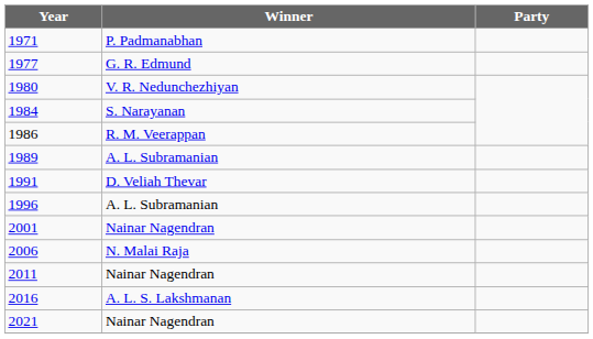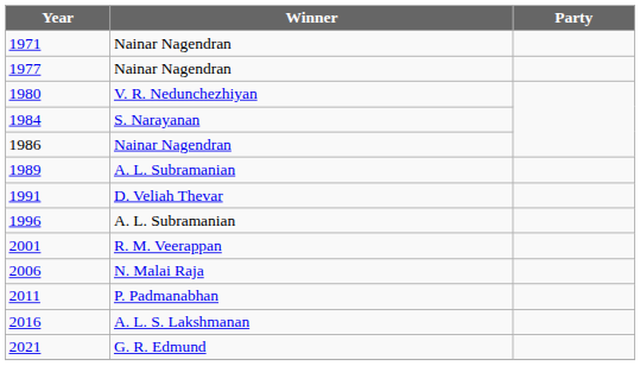 <table class="wikitable" width="50%">
 <tr>
 <th style="background-color:#666666; color:white">Year</th>
 <th style="background-color:#666666; color:white">Winner</th>
 <th style="background-color:#666666; color:white" colspan="2">Party</th>
 </tr>
 <tr>
 <td><a href='#'>1971</a></td>
-<td><a href='#'>P. Padmanabhan</a></td>
+<td>Nainar Nagendran</td>
 <td></td>
 </tr>
 <tr>
 <td><a href='#'>1977</a></td>
-<td><a href='#'>G. R. Edmund</a></td>
+<td>Nainar Nagendran</td>
 <td></td>
 </tr>
 <tr>
 <td><a href='#'>1980</a></td>
 <td><a href='#'>V. R. Nedunchezhiyan</a></td>
 </tr>
 <tr>
 <td><a href='#'>1984</a></td>
 <td><a href='#'>S. Narayanan</a></td>
 </tr>
 <tr>
 <td>1986</td>
-<td><a href='#'>R. M. Veerappan</a></td>
+<td><a href='#'>Nainar Nagendran</a></td>
 </tr>
 <tr>
 <td><a href='#'>1989</a></td>
 <td><a href='#'>A. L. Subramanian</a></td>
 <td></td>
 </tr>
 <tr>
 <td><a href='#'>1991</a></td>
 <td><a href='#'>D. Veliah Thevar</a></td>
 <td></td>
 </tr>
 <tr>
 <td><a href='#'>1996</a></td>
 <td>A. L. Subramanian</td>
 <td></td>
 </tr>
 <tr>
 <td><a href='#'>2001</a></td>
-<td><a href='#'>Nainar Nagendran</a></td>
+<td><a href='#'>R. M. Veerappan</a></td>
 <td></td>
 </tr>
 <tr>
 <td><a href='#'>2006</a></td>
 <td><a href='#'>N. Malai Raja</a></td>
 <td></td>
 </tr>
 <tr>
 <td><a href='#'>2011</a></td>
-<td>Nainar Nagendran</td>
+<td><a href='#'>P. Padmanabhan</a></td>
 <td></td>
 </tr>
 <tr>
 <td><a href='#'>2016</a></td>
 <td><a href='#'>A. L. S. Lakshmanan</a></td>
 <td></td>
 </tr>
 <tr>
 <td><a href='#'>2021</a></td>
-<td>Nainar Nagendran</td>
+<td><a href='#'>G. R. Edmund</a></td>
 <td></td>
 </tr>
 <tr>
 </tr>
 </table>
